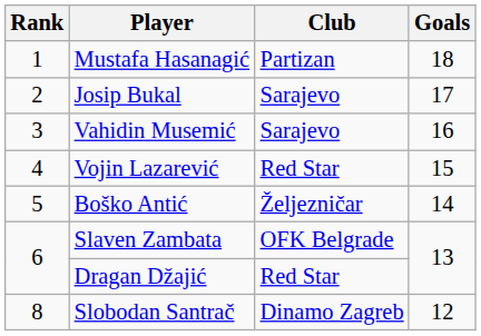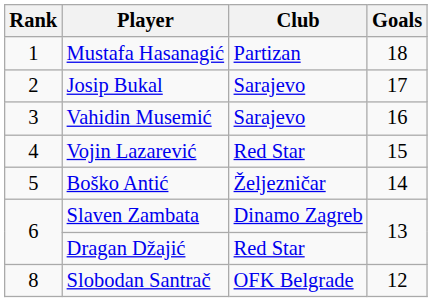 <table class="wikitable" style="text-align:center">
 <tr>
 <th>Rank</th>
 <th>Player</th>
 <th>Club</th>
 <th>Goals</th>
 </tr>
 <tr>
 <td rowspan="1">1</td>
 <td align="left"> <a href='#'>Mustafa Hasanagić</a></td>
 <td align="left"><a href='#'>Partizan</a></td>
 <td>18</td>
 </tr>
 <tr>
 <td rowspan="1">2</td>
 <td align="left"> <a href='#'>Josip Bukal</a></td>
 <td align="left"><a href='#'>Sarajevo</a></td>
 <td>17</td>
 </tr>
 <tr>
 <td rowspan="1">3</td>
 <td align="left"> <a href='#'>Vahidin Musemić</a></td>
 <td align="left"><a href='#'>Sarajevo</a></td>
 <td>16</td>
 </tr>
 <tr>
 <td rowspan="1">4</td>
 <td align="left"> <a href='#'>Vojin Lazarević</a></td>
 <td align="left"><a href='#'>Red Star</a></td>
 <td>15</td>
 </tr>
 <tr>
 <td rowspan="1">5</td>
 <td align="left"> <a href='#'>Boško Antić</a></td>
 <td align="left"><a href='#'>Željezničar</a></td>
 <td>14</td>
 </tr>
 <tr>
 <td rowspan="2">6</td>
 <td align="left"> <a href='#'>Slaven Zambata</a></td>
-<td align="left"><a href='#'>OFK Belgrade</a></td>
+<td align="left"><a href='#'>Dinamo Zagreb</a></td>
 <td rowspan="2">13</td>
 </tr>
 <tr>
 <td align="left"> <a href='#'>Dragan Džajić</a></td>
 <td align="left"><a href='#'>Red Star</a></td>
 </tr>
 <tr>
 <td rowspan="1">8</td>
 <td align="left"> <a href='#'>Slobodan Santrač</a></td>
-<td align="left"><a href='#'>Dinamo Zagreb</a></td>
+<td align="left"><a href='#'>OFK Belgrade</a></td>
 <td>12</td>
 </tr>
 </table>
